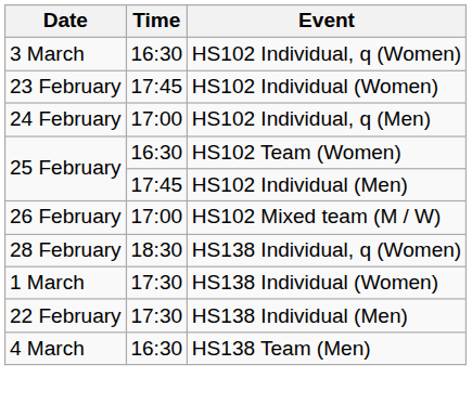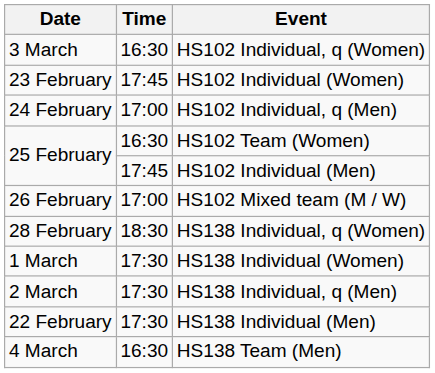 <table class="wikitable">
 <tr>
 <th>Date</th>
 <th>Time</th>
 <th>Event</th>
 </tr>
 <tr>
 <td>3 March</td>
 <td>16:30</td>
 <td>HS102 Individual, q (Women)</td>
 </tr>
 <tr>
 <td>23 February</td>
 <td>17:45</td>
 <td>HS102 Individual (Women)</td>
 </tr>
 <tr>
 <td>24 February</td>
 <td>17:00</td>
 <td>HS102 Individual, q (Men)</td>
 </tr>
 <tr>
 <td rowspan=2>25 February</td>
 <td>16:30</td>
 <td>HS102 Team (Women)</td>
 </tr>
 <tr>
 <td>17:45</td>
 <td>HS102 Individual (Men)</td>
 </tr>
 <tr>
 <td>26 February</td>
 <td>17:00</td>
 <td>HS102 Mixed team (M / W)</td>
 </tr>
 <tr>
 <td>28 February</td>
 <td>18:30</td>
 <td>HS138 Individual, q (Women)</td>
 </tr>
 <tr>
 <td>1 March</td>
 <td>17:30</td>
 <td>HS138 Individual (Women)</td>
 </tr>
 <tr>
+<td>2 March</td>
+<td>17:30</td>
+<td>HS138 Individual, q (Men)</td>
+</tr>
+<tr>
 <td>22 February</td>
 <td>17:30</td>
 <td>HS138 Individual (Men)</td>
 </tr>
 <tr>
 <td>4 March</td>
 <td>16:30</td>
 <td>HS138 Team (Men)</td>
 </tr>
 </table>
